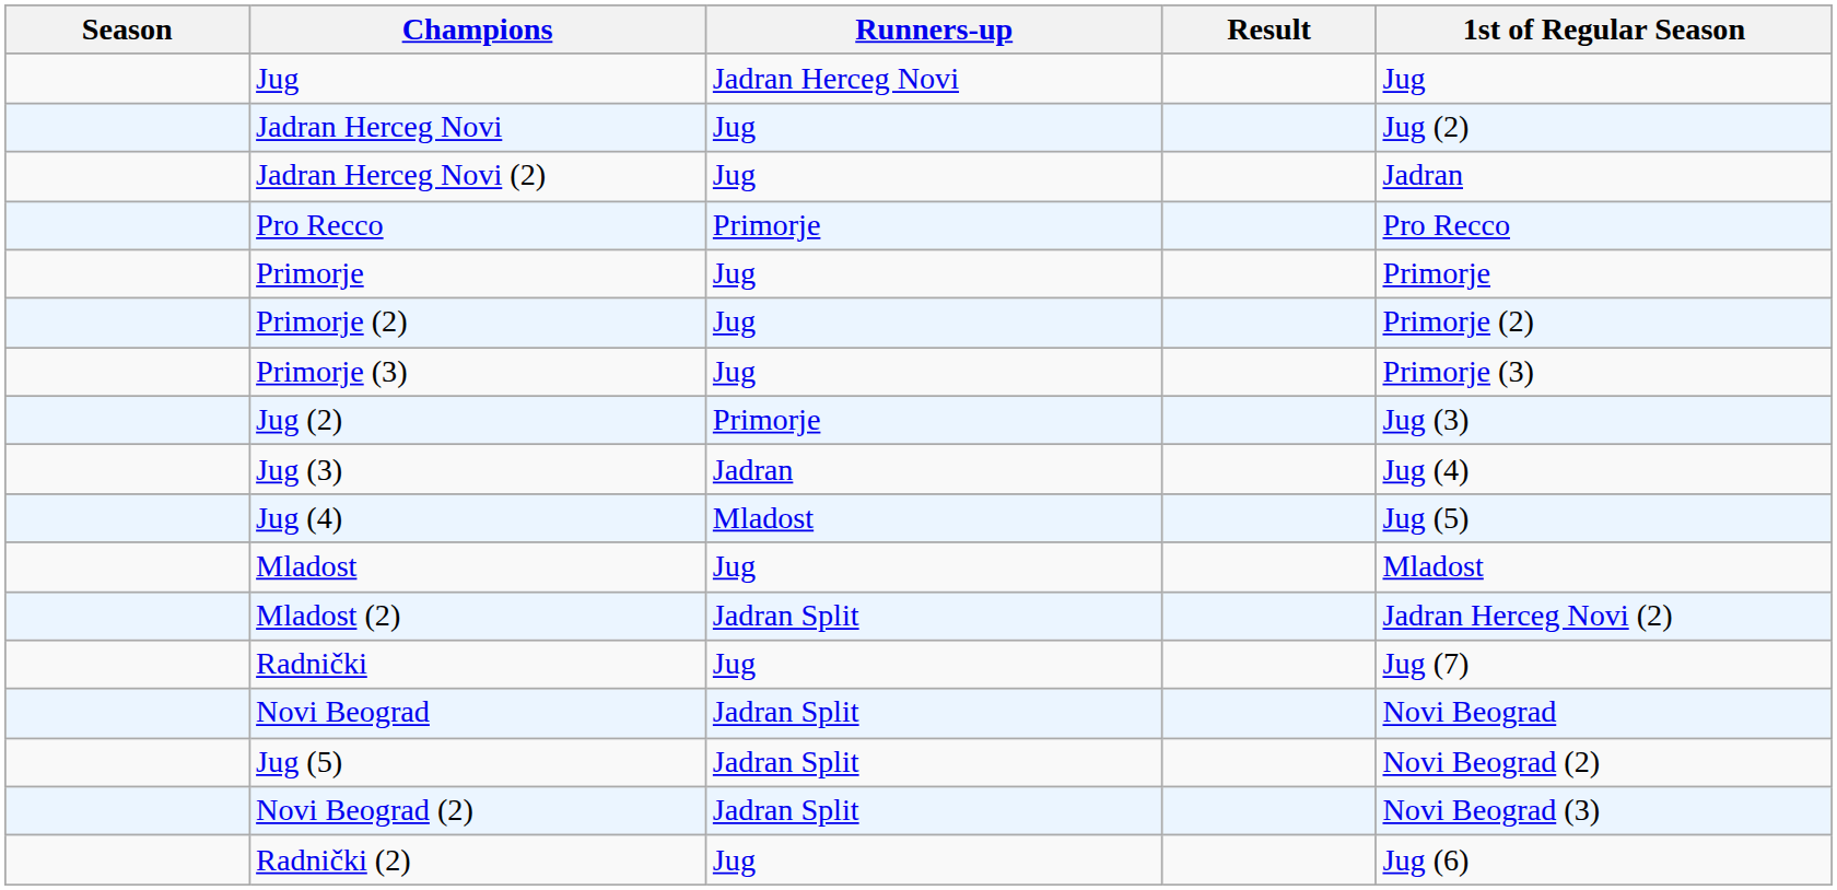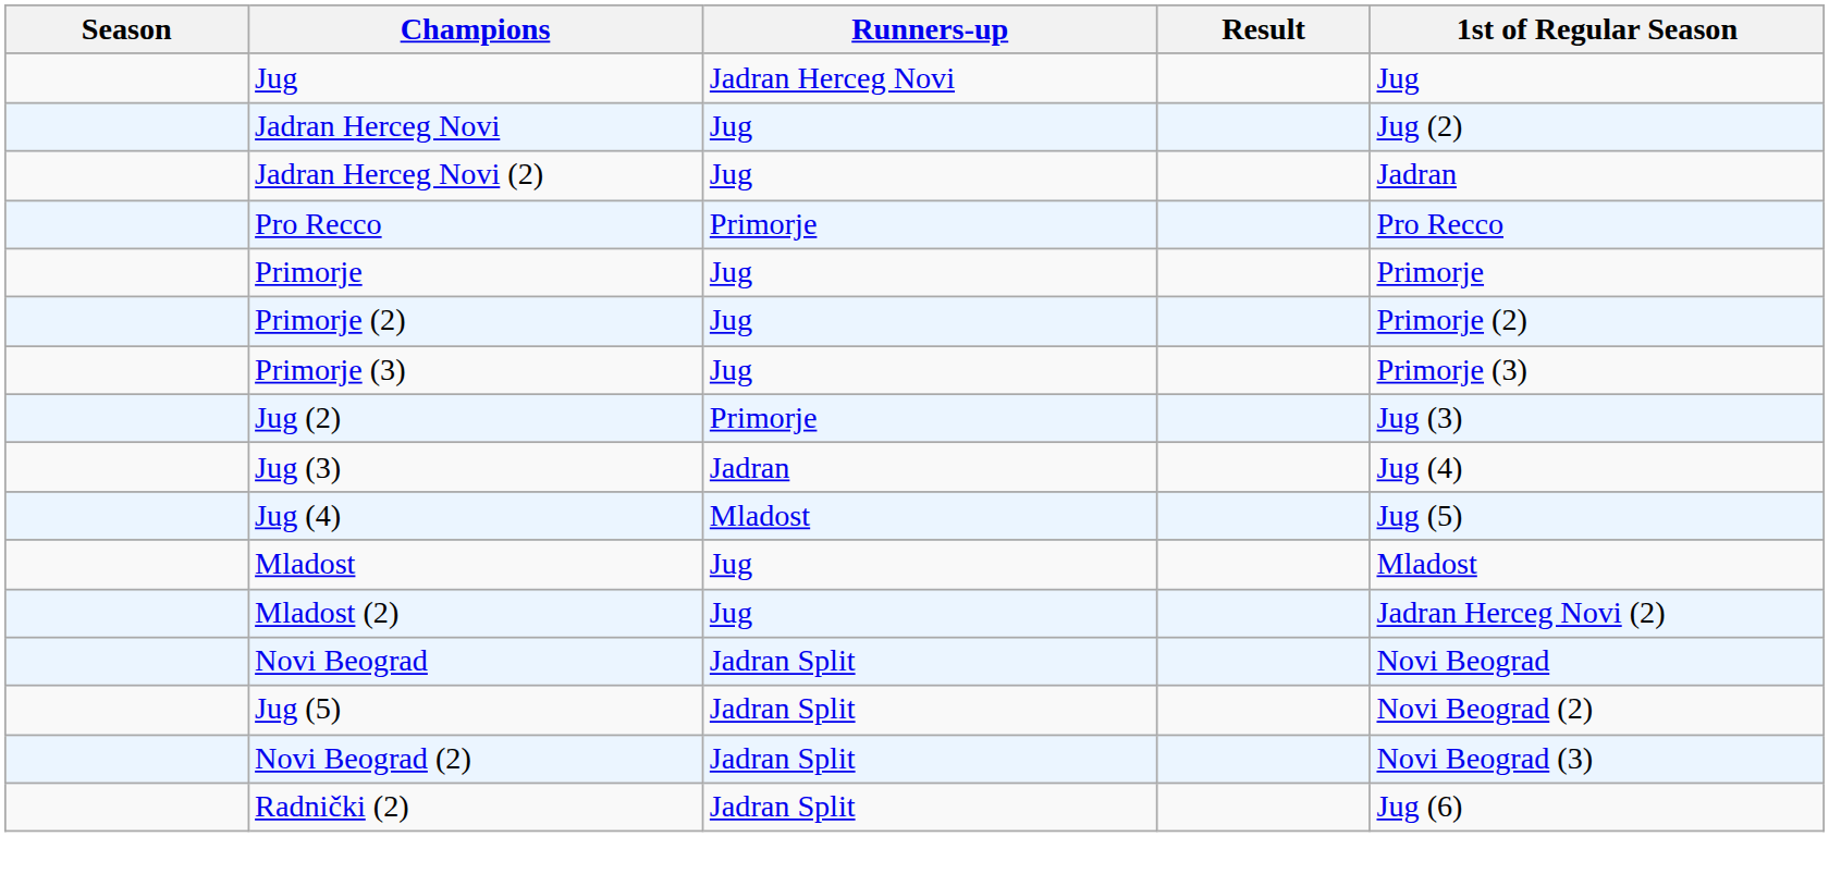 <table class="wikitable" style="width:60%;">
 <tr>
 <th style="width:8%;">Season</th>
 <th style="width:15%;"><a href='#'>Champions</a></th>
 <th style="width:15%;"><a href='#'>Runners-up</a></th>
 <th style="width:7%;">Result</th>
 <th style="width:15%;">1st of Regular Season</th>
 </tr>
 <tr>
 <td></td>
 <td> <a href='#'>Jug</a></td>
 <td> <a href='#'>Jadran Herceg Novi</a></td>
 <td></td>
 <td> <a href='#'>Jug</a></td>
 </tr>
 <tr bgcolor="#EBF5FF">
 <td></td>
 <td> <a href='#'>Jadran Herceg Novi</a></td>
 <td> <a href='#'>Jug</a></td>
 <td></td>
 <td> <a href='#'>Jug</a> (2)</td>
 </tr>
 <tr>
 <td></td>
 <td> <a href='#'>Jadran Herceg Novi</a> (2)</td>
 <td> <a href='#'>Jug</a></td>
 <td></td>
 <td> <a href='#'>Jadran</a></td>
 </tr>
 <tr bgcolor="#EBF5FF">
 <td></td>
 <td> <a href='#'>Pro Recco</a></td>
 <td> <a href='#'>Primorje</a></td>
 <td></td>
 <td> <a href='#'>Pro Recco</a></td>
 </tr>
 <tr>
 <td></td>
 <td> <a href='#'>Primorje</a></td>
 <td> <a href='#'>Jug</a></td>
 <td></td>
 <td> <a href='#'>Primorje</a></td>
 </tr>
 <tr bgcolor="#EBF5FF">
 <td></td>
 <td> <a href='#'>Primorje</a> (2)</td>
 <td> <a href='#'>Jug</a></td>
 <td></td>
 <td> <a href='#'>Primorje</a> (2)</td>
 </tr>
 <tr>
 <td></td>
 <td> <a href='#'>Primorje</a> (3)</td>
 <td> <a href='#'>Jug</a></td>
 <td></td>
 <td> <a href='#'>Primorje</a> (3)</td>
 </tr>
 <tr bgcolor="#EBF5FF">
 <td></td>
 <td> <a href='#'>Jug</a> (2)</td>
 <td> <a href='#'>Primorje</a></td>
 <td></td>
 <td> <a href='#'>Jug</a> (3)</td>
 </tr>
 <tr>
 <td></td>
 <td> <a href='#'>Jug</a> (3)</td>
 <td> <a href='#'>Jadran</a></td>
 <td></td>
 <td> <a href='#'>Jug</a> (4)</td>
 </tr>
 <tr bgcolor="#EBF5FF">
 <td></td>
 <td> <a href='#'>Jug</a> (4)</td>
 <td> <a href='#'>Mladost</a></td>
 <td></td>
 <td> <a href='#'>Jug</a> (5)</td>
 </tr>
 <tr>
 <td></td>
 <td> <a href='#'>Mladost</a></td>
 <td> <a href='#'>Jug</a></td>
 <td></td>
 <td> <a href='#'>Mladost</a></td>
 </tr>
 <tr bgcolor="#EBF5FF">
 <td></td>
 <td> <a href='#'>Mladost</a> (2)</td>
-<td> <a href='#'>Jadran Split</a></td>
+<td> <a href='#'>Jug</a></td>
 <td></td>
 <td> <a href='#'>Jadran Herceg Novi</a> (2)</td>
-</tr>
-<tr>
-<td></td>
-<td> <a href='#'>Radnički</a></td>
-<td> <a href='#'>Jug</a></td>
-<td></td>
-<td> <a href='#'>Jug</a> (7)</td>
 </tr>
 <tr bgcolor="#EBF5FF">
 <td></td>
 <td> <a href='#'>Novi Beograd</a></td>
 <td> <a href='#'>Jadran Split</a></td>
 <td></td>
 <td> <a href='#'>Novi Beograd</a></td>
 </tr>
 <tr>
 <td></td>
 <td> <a href='#'>Jug</a> (5)</td>
 <td> <a href='#'>Jadran Split</a></td>
 <td></td>
 <td> <a href='#'>Novi Beograd</a> (2)</td>
 </tr>
 <tr bgcolor="#EBF5FF">
 <td></td>
 <td> <a href='#'>Novi Beograd</a> (2)</td>
 <td> <a href='#'>Jadran Split</a></td>
 <td></td>
 <td> <a href='#'>Novi Beograd</a> (3)</td>
 </tr>
 <tr>
 <td></td>
 <td> <a href='#'>Radnički</a> (2)</td>
-<td> <a href='#'>Jug</a></td>
+<td> <a href='#'>Jadran Split</a></td>
 <td></td>
 <td> <a href='#'>Jug</a> (6)</td>
 </tr>
 </table>
